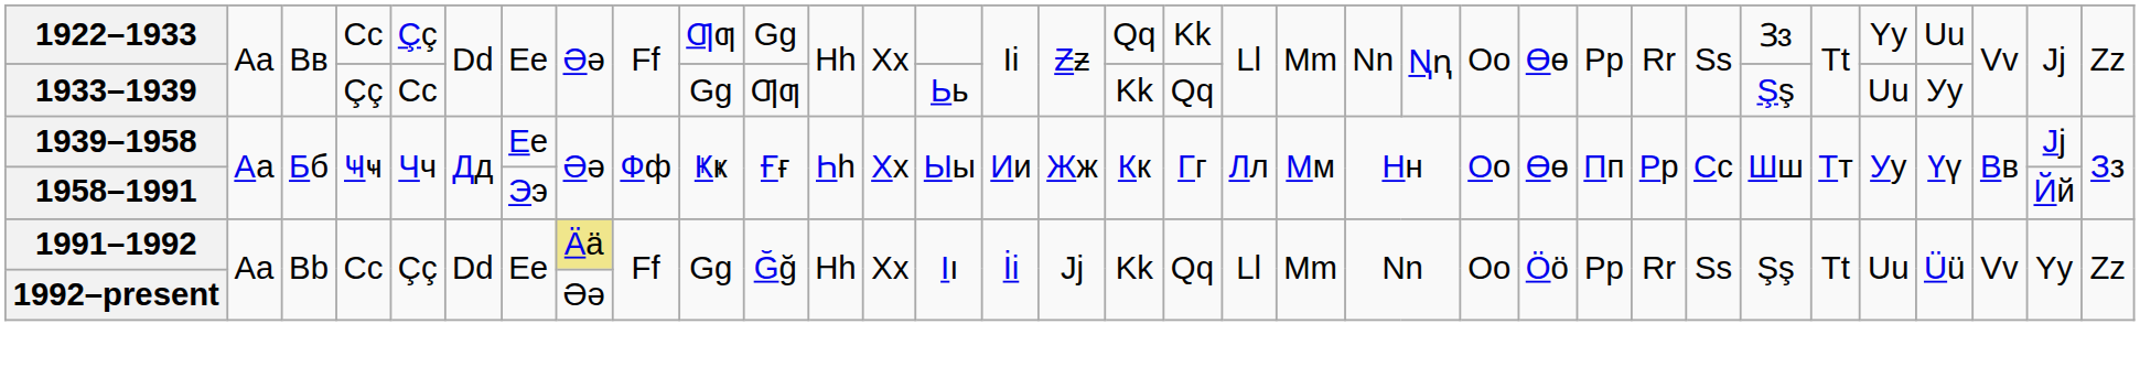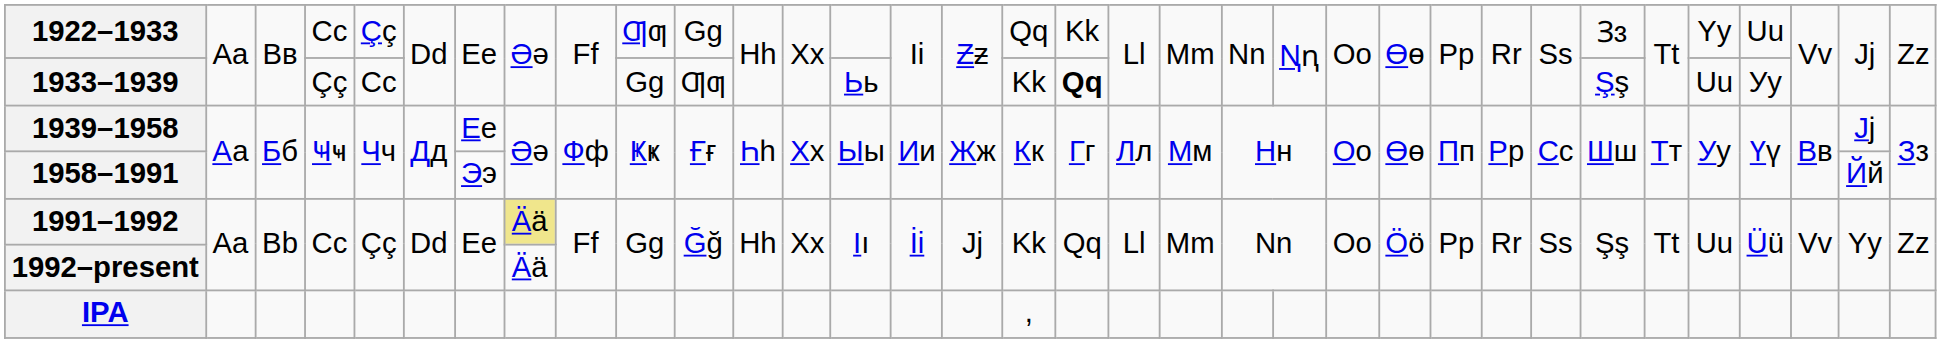 <table class="wikitable" style="text-align:center">
 <tr>
 <th>1922–1933</th>
 <td rowspan=2>Aa</td>
 <td rowspan=2>Bʙ</td>
 <td>Cc</td>
 <td><a href='#'>Ç</a>ç</td>
 <td rowspan=2>Dd</td>
 <td rowspan=2>Ee</td>
 <td rowspan=2><a href='#'>Ə</a>ə</td>
 <td rowspan=2>Ff</td>
 <td><a href='#'>Ƣ</a>ƣ</td>
 <td>Gg</td>
 <td rowspan=2>Hh</td>
 <td rowspan=2>Xx</td>
 <td></td>
 <td rowspan=2>Ii</td>
 <td rowspan=2><a href='#'>Ƶ</a>ƶ</td>
 <td>Qq</td>
 <td>Kk</td>
 <td rowspan=2>Ll</td>
 <td rowspan=2>Mm</td>
 <td rowspan=2>Nn</td>
 <td rowspan=2><a href='#'>Ꞑ</a>ꞑ</td>
 <td rowspan=2>Oo</td>
 <td rowspan=2><a href='#'>Ɵ</a>ɵ</td>
 <td rowspan=2>Pp</td>
 <td rowspan=2>Rr</td>
 <td rowspan=2>Ss</td>
 <td>Ɜɜ</td>
 <td rowspan=2>Tt</td>
 <td>Yy</td>
 <td>Uu</td>
 <td rowspan=2>Vv</td>
 <td rowspan=2>Jj</td>
 <td rowspan=2>Zz</td>
 </tr>
 <tr>
 <th>1933–1939</th>
 <td>Çç</td>
 <td>Cc</td>
 <td>Gg</td>
 <td>Ƣƣ</td>
 <td><a href='#'>Ь</a>ь</td>
 <td>Kk</td>
-<td>Qq</td>
+<td><strong>Qq</strong></td>
 <td><a href='#'>Ş</a>ş</td>
 <td>Uu</td>
 <td>Уy</td>
 </tr>
 <tr>
 <th>1939–1958</th>
 <td rowspan=2><a href='#'>А</a>а</td>
 <td rowspan=2><a href='#'>Б</a>б</td>
 <td rowspan=2><a href='#'>Ҹ</a>ҹ</td>
 <td rowspan=2><a href='#'>Ч</a>ч</td>
 <td rowspan=2><a href='#'>Д</a>д</td>
 <td><a href='#'>Е</a>е</td>
 <td rowspan=2><a href='#'>Ә</a>ә</td>
 <td rowspan=2><a href='#'>Ф</a>ф</td>
 <td rowspan=2><a href='#'>Ҝ</a>ҝ</td>
 <td rowspan=2><a href='#'>Ғ</a>ғ</td>
 <td rowspan=2><a href='#'>Һ</a>һ</td>
 <td rowspan=2><a href='#'>Х</a>х</td>
 <td rowspan=2><a href='#'>Ы</a>ы</td>
 <td rowspan=2><a href='#'>И</a>и</td>
 <td rowspan=2><a href='#'>Ж</a>ж</td>
 <td rowspan=2><a href='#'>К</a>к</td>
 <td rowspan=2><a href='#'>Г</a>г</td>
 <td rowspan=2><a href='#'>Л</a>л</td>
 <td rowspan=2><a href='#'>М</a>м</td>
 <td rowspan=2 colspan=2><a href='#'>Н</a>н</td>
 <td rowspan=2><a href='#'>О</a>о</td>
 <td rowspan=2><a href='#'>Ө</a>ө</td>
 <td rowspan=2><a href='#'>П</a>п</td>
 <td rowspan=2><a href='#'>Р</a>р</td>
 <td rowspan=2><a href='#'>С</a>с</td>
 <td rowspan=2><a href='#'>Ш</a>ш</td>
 <td rowspan=2><a href='#'>Т</a>т</td>
 <td rowspan=2><a href='#'>У</a>у</td>
 <td rowspan=2><a href='#'>Ү</a>ү</td>
 <td rowspan=2><a href='#'>В</a>в</td>
 <td><a href='#'>Ј</a>ј</td>
 <td rowspan=2><a href='#'>З</a>з</td>
 </tr>
 <tr>
 <th>1958–1991</th>
 <td><a href='#'>Э</a>э</td>
 <td><a href='#'>Й</a>й</td>
 </tr>
 <tr>
 <th>1991–1992</th>
 <td rowspan=2>Aa</td>
 <td rowspan=2>Bb</td>
 <td rowspan=2>Cc</td>
 <td rowspan=2>Çç</td>
 <td rowspan=2>Dd</td>
 <td rowspan=2>Ee</td>
 <td style="background: khaki;"><a href='#'>Ä</a>ä</td>
 <td rowspan=2>Ff</td>
 <td rowspan=2>Gg</td>
 <td rowspan=2><a href='#'>Ğ</a>ğ</td>
 <td rowspan=2>Hh</td>
 <td rowspan=2>Xx</td>
 <td rowspan=2><a href='#'>I</a>ı</td>
 <td rowspan=2><a href='#'>İi</a></td>
 <td rowspan=2>Jj</td>
 <td rowspan=2>Kk</td>
 <td rowspan=2>Qq</td>
 <td rowspan=2>Ll</td>
 <td rowspan=2>Mm</td>
 <td rowspan=2 colspan=2>Nn</td>
 <td rowspan=2>Oo</td>
 <td rowspan=2><a href='#'>Ö</a>ö</td>
 <td rowspan=2>Pp</td>
 <td rowspan=2>Rr</td>
 <td rowspan=2>Ss</td>
 <td rowspan=2>Şş</td>
 <td rowspan=2>Tt</td>
 <td rowspan=2>Uu</td>
 <td rowspan=2><a href='#'>Ü</a>ü</td>
 <td rowspan=2>Vv</td>
 <td rowspan=2>Yy</td>
 <td rowspan=2>Zz</td>
 </tr>
 <tr>
 <th>1992–present</th>
-<td>Əə</td>
+<td><a href='#'>Ä</a>ä</td>
+</tr>
+<tr>
+<th><a href='#'>IPA</a></th>
+<td></td>
+<td></td>
+<td></td>
+<td></td>
+<td></td>
+<td></td>
+<td></td>
+<td></td>
+<td></td>
+<td></td>
+<td></td>
+<td></td>
+<td></td>
+<td></td>
+<td></td>
+<td>, </td>
+<td></td>
+<td></td>
+<td></td>
+<td></td>
+<td></td>
+<td></td>
+<td></td>
+<td></td>
+<td></td>
+<td></td>
+<td></td>
+<td></td>
+<td></td>
+<td></td>
+<td></td>
+<td></td>
+<td></td>
 </tr>
 </table>
